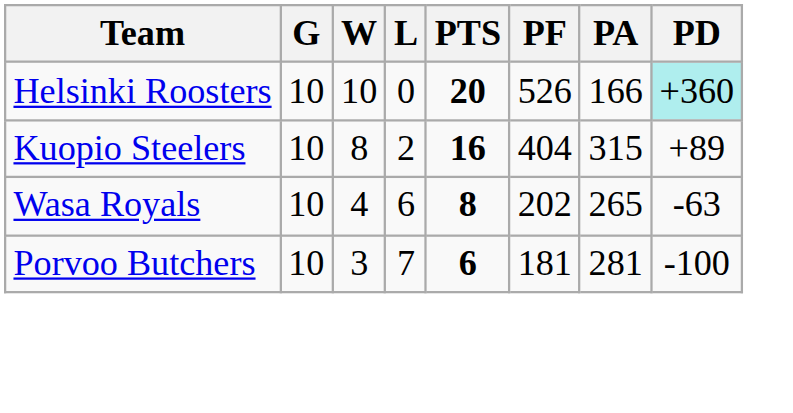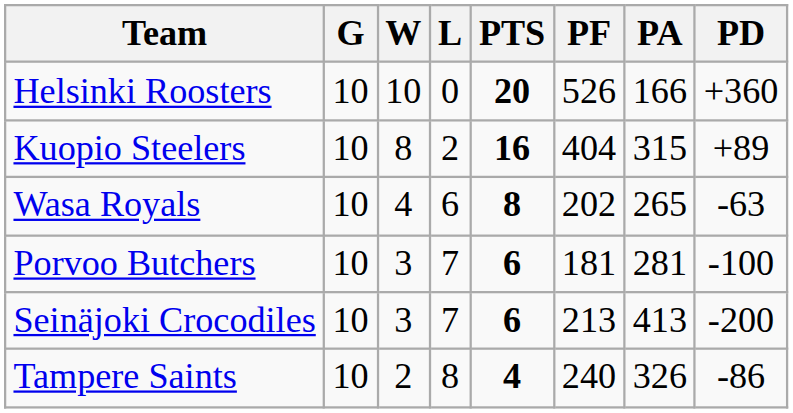 <table class="wikitable" border="1">
 <tr style="background:#efefef;">
 <th>Team</th>
 <th>G</th>
 <th>W</th>
 <th>L</th>
 <th>PTS</th>
 <th>PF</th>
 <th>PA</th>
 <th>PD</th>
 </tr>
 <tr style="text-align:center;">
 <td align="left"><a href='#'>Helsinki Roosters</a></td>
 <td>10</td>
 <td>10</td>
 <td>0</td>
 <td><strong>20</strong></td>
 <td>526</td>
 <td>166</td>
-<td style="background: paleturquoise;">+360</td>
+<td>+360</td>
 </tr>
 <tr style="text-align:center;">
 <td align="left"><a href='#'>Kuopio Steelers</a></td>
 <td>10</td>
 <td>8</td>
 <td>2</td>
 <td><strong>16</strong></td>
 <td>404</td>
 <td>315</td>
 <td>+89</td>
 </tr>
 <tr style="text-align:center;">
 <td align="left"><a href='#'>Wasa Royals</a></td>
 <td>10</td>
 <td>4</td>
 <td>6</td>
 <td><strong>8</strong></td>
 <td>202</td>
 <td>265</td>
 <td>-63</td>
 </tr>
 <tr style="text-align:center;">
 <td align="left"><a href='#'>Porvoo Butchers</a></td>
 <td>10</td>
 <td>3</td>
 <td>7</td>
 <td><strong>6</strong></td>
 <td>181</td>
 <td>281</td>
 <td>-100</td>
 </tr>
+<tr style="text-align:center;">
+<td align="left"><a href='#'>Seinäjoki Crocodiles</a></td>
+<td>10</td>
+<td>3</td>
+<td>7</td>
+<td><strong>6</strong></td>
+<td>213</td>
+<td>413</td>
+<td>-200</td>
+</tr>
+<tr style="text-align:center;">
+<td align="left"><a href='#'>Tampere Saints</a></td>
+<td>10</td>
+<td>2</td>
+<td>8</td>
+<td><strong>4</strong></td>
+<td>240</td>
+<td>326</td>
+<td>-86</td>
+</tr>
 </table>
